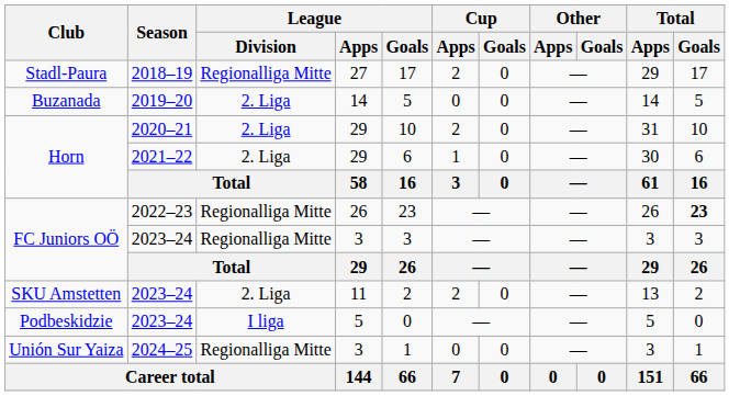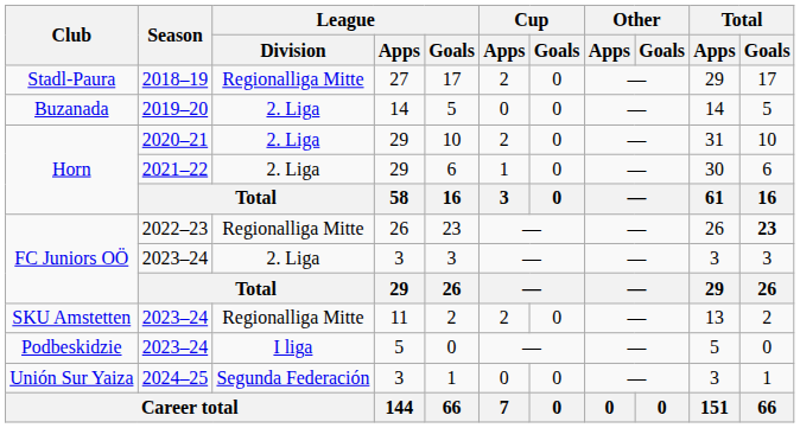 <table class=wikitable style=text-align:center>
 <tr>
 <th rowspan=2>Club</th>
 <th rowspan=2>Season</th>
 <th colspan=3>League</th>
 <th colspan=2>Cup</th>
 <th colspan=2>Other</th>
 <th colspan=2>Total</th>
 </tr>
 <tr>
 <th>Division</th>
 <th>Apps</th>
 <th>Goals</th>
 <th>Apps</th>
 <th>Goals</th>
 <th>Apps</th>
 <th>Goals</th>
 <th>Apps</th>
 <th>Goals</th>
 </tr>
 <tr>
 <td><a href='#'>Stadl-Paura</a></td>
 <td><a href='#'>2018–19</a></td>
 <td><a href='#'>Regionalliga Mitte</a></td>
 <td>27</td>
 <td>17</td>
 <td>2</td>
 <td>0</td>
 <td colspan=2>—</td>
 <td>29</td>
 <td>17</td>
 </tr>
 <tr>
 <td><a href='#'>Buzanada</a></td>
 <td><a href='#'>2019–20</a></td>
 <td><a href='#'>2. Liga</a></td>
 <td>14</td>
 <td>5</td>
 <td>0</td>
 <td>0</td>
 <td colspan=2>—</td>
 <td>14</td>
 <td>5</td>
 </tr>
 <tr>
 <td rowspan=3><a href='#'>Horn</a></td>
 <td><a href='#'>2020–21</a></td>
 <td><a href='#'>2. Liga</a></td>
 <td>29</td>
 <td>10</td>
 <td>2</td>
 <td>0</td>
 <td colspan=2>—</td>
 <td>31</td>
 <td>10</td>
 </tr>
 <tr>
 <td><a href='#'>2021–22</a></td>
 <td>2. Liga</td>
 <td>29</td>
 <td>6</td>
 <td>1</td>
 <td>0</td>
 <td colspan=2>—</td>
 <td>30</td>
 <td>6</td>
 </tr>
 <tr>
 <th colspan=2>Total</th>
 <th>58</th>
 <th>16</th>
 <th>3</th>
 <th>0</th>
 <th colspan=2>—</th>
 <th>61</th>
 <th>16</th>
 </tr>
 <tr>
 <td rowspan=3><a href='#'>FC Juniors OÖ</a></td>
 <td>2022–23</td>
 <td>Regionalliga Mitte</td>
 <td>26</td>
 <td>23</td>
 <td colspan=2>—</td>
 <td colspan=2>—</td>
 <td>26</td>
 <td><strong>23</strong></td>
 </tr>
 <tr>
 <td>2023–24</td>
-<td>Regionalliga Mitte</td>
+<td 2. Liga (Austria)>2. Liga</td>
 <td>3</td>
 <td>3</td>
 <td colspan=2>—</td>
 <td colspan=2>—</td>
 <td>3</td>
 <td>3</td>
 </tr>
 <tr>
 <th colspan=2>Total</th>
 <th>29</th>
 <th>26</th>
 <th colspan=2>—</th>
 <th colspan=2>—</th>
 <th>29</th>
 <th>26</th>
 </tr>
 <tr>
 <td><a href='#'>SKU Amstetten</a></td>
 <td><a href='#'>2023–24</a></td>
-<td 2. Liga (Austria)>2. Liga</td>
+<td>Regionalliga Mitte</td>
 <td>11</td>
 <td>2</td>
 <td>2</td>
 <td>0</td>
 <td colspan=2>—</td>
 <td>13</td>
 <td>2</td>
 </tr>
 <tr>
 <td><a href='#'>Podbeskidzie</a></td>
 <td><a href='#'>2023–24</a></td>
 <td><a href='#'>I liga</a></td>
 <td>5</td>
 <td>0</td>
 <td colspan=2>—</td>
 <td colspan=2>—</td>
 <td>5</td>
 <td>0</td>
 </tr>
 <tr>
 <td><a href='#'>Unión Sur Yaiza</a></td>
 <td><a href='#'>2024–25</a></td>
-<td>Regionalliga Mitte</td>
+<td><a href='#'>Segunda Federación</a></td>
 <td>3</td>
 <td>1</td>
 <td>0</td>
 <td>0</td>
 <td colspan=2>—</td>
 <td>3</td>
 <td>1</td>
 </tr>
 <tr>
 <th colspan=3>Career total</th>
 <th>144</th>
 <th>66</th>
 <th>7</th>
 <th>0</th>
 <th>0</th>
 <th>0</th>
 <th>151</th>
 <th>66</th>
 </tr>
 </table>
